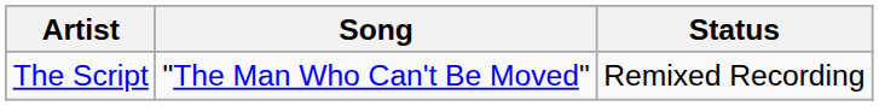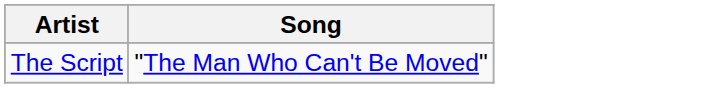 <table class="wikitable" style="font-size: 85%">
 <tr>
 <th>Artist</th>
 <th>Song</th>
-<th>Status</th>
 </tr>
 <tr>
 <td> <a href='#'>The Script</a></td>
 <td>"<a href='#'>The Man Who Can't Be Moved</a>"</td>
-<td>Remixed Recording</td>
 </tr>
 </table>
